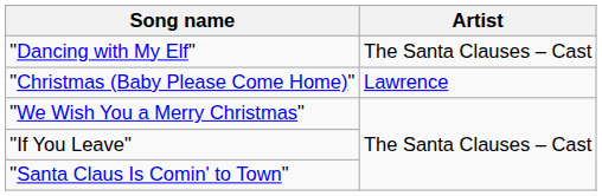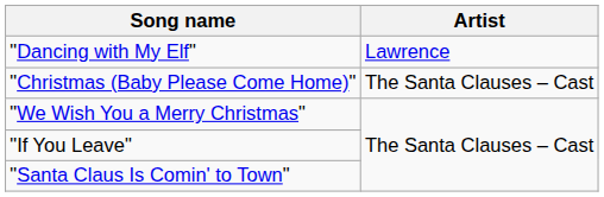 <table class="wikitable">
 <tr>
 <th>Song name</th>
 <th>Artist</th>
 </tr>
 <tr>
 <td>"<a href='#'>Dancing with My Elf</a>"</td>
-<td>The Santa Clauses – Cast</td>
+<td><a href='#'>Lawrence</a></td>
 </tr>
 <tr>
 <td>"<a href='#'>Christmas (Baby Please Come Home)</a>"</td>
-<td><a href='#'>Lawrence</a></td>
+<td>The Santa Clauses – Cast</td>
 </tr>
 <tr>
 <td>"<a href='#'>We Wish You a Merry Christmas</a>"</td>
 <td rowspan="3">The Santa Clauses – Cast</td>
 </tr>
 <tr>
 <td>"If You Leave"</td>
 </tr>
 <tr>
 <td>"<a href='#'>Santa Claus Is Comin' to Town</a>"</td>
 </tr>
 </table>
